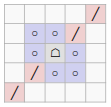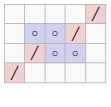 <table border="1" class="wikitable">
 <tr align=center>
 <td width="20"> </td>
 <td width="20"> </td>
 <td width="20"> </td>
 <td width="20"> </td>
 <td width="20" style="background:#f0d0d0;">╱</td>
 </tr>
 <tr align=center>
 <td> </td>
 <td style="background:#d0d0f0;">○</td>
 <td style="background:#d0d0f0;">○</td>
 <td style="background:#f0d0d0;">╱</td>
 <td> </td>
 </tr>
 <tr align=center>
 <td> </td>
-<td style="background:#d0d0f0;">○</td>
-<td style="background:#e0e0e0;">☖</td>
-<td style="background:#d0d0f0;">○</td>
-<td> </td>
-</tr>
-<tr align=center>
-<td> </td>
 <td style="background:#f0d0d0;">╱</td>
 <td style="background:#d0d0f0;">○</td>
 <td style="background:#d0d0f0;">○</td>
 <td> </td>
 </tr>
 <tr align=center>
 <td style="background:#f0d0d0;">╱</td>
 <td> </td>
 <td> </td>
 <td> </td>
 <td> </td>
 </tr>
 </table>
